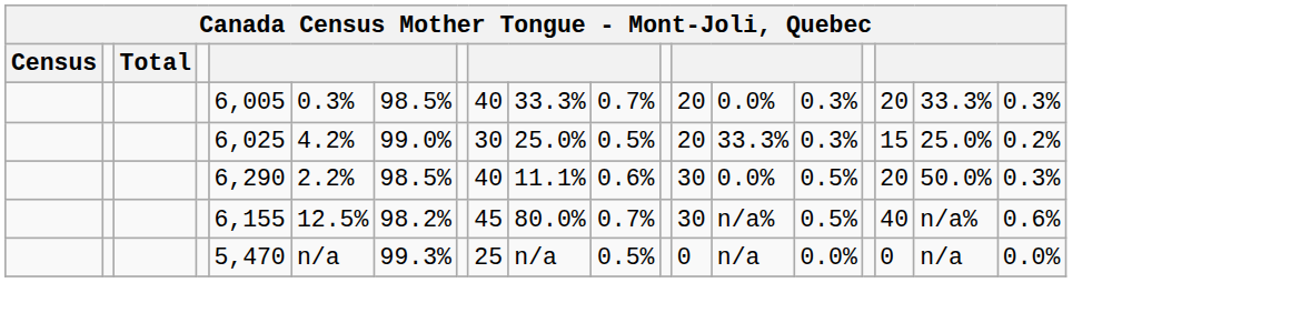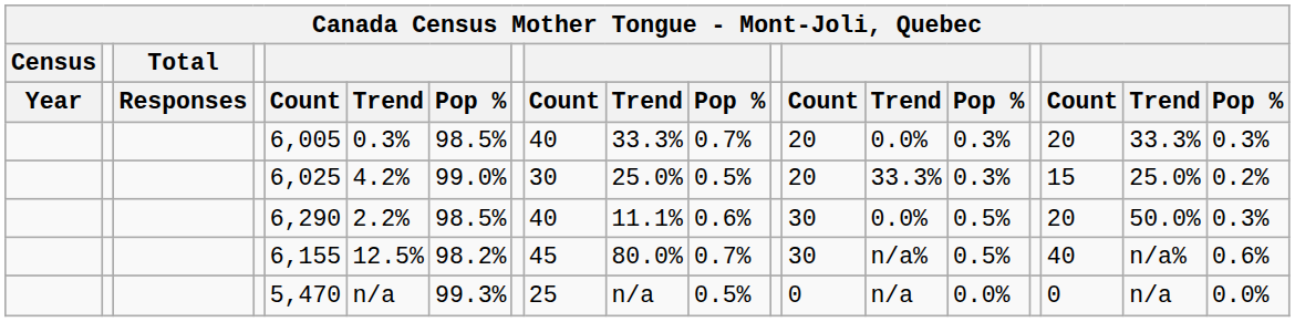 <table class="wikitable">
 <tr>
 <th colspan="19">Canada Census Mother Tongue - Mont-Joli, Quebec</th>
 </tr>
 <tr>
 <th>Census</th>
 <td></td>
 <th>Total</th>
 <td colspan="1"></td>
 <th colspan="3"></th>
 <td colspan="1"></td>
 <th colspan="3"></th>
 <td colspan="1"></td>
 <th colspan="3"></th>
 <td colspan="1"></td>
 <th colspan="3"></th>
+</tr>
+<tr>
+<th>Year</th>
+<td></td>
+<th>Responses</th>
+<td></td>
+<th>Count</th>
+<th>Trend</th>
+<th>Pop %</th>
+<td></td>
+<th>Count</th>
+<th>Trend</th>
+<th>Pop %</th>
+<td></td>
+<th>Count</th>
+<th>Trend</th>
+<th>Pop %</th>
+<td></td>
+<th>Count</th>
+<th>Trend</th>
+<th>Pop %</th>
 </tr>
 <tr>
 <td></td>
 <td></td>
 <td></td>
 <td></td>
 <td>6,005</td>
 <td> 0.3%</td>
 <td>98.5%</td>
 <td></td>
 <td>40</td>
 <td> 33.3%</td>
 <td>0.7%</td>
 <td></td>
 <td>20</td>
 <td> 0.0%</td>
 <td>0.3%</td>
 <td></td>
 <td>20</td>
 <td> 33.3%</td>
 <td>0.3%</td>
 </tr>
 <tr>
 <td></td>
 <td></td>
 <td></td>
 <td></td>
 <td>6,025</td>
 <td> 4.2%</td>
 <td>99.0%</td>
 <td></td>
 <td>30</td>
 <td> 25.0%</td>
 <td>0.5%</td>
 <td></td>
 <td>20</td>
 <td> 33.3%</td>
 <td>0.3%</td>
 <td></td>
 <td>15</td>
 <td> 25.0%</td>
 <td>0.2%</td>
 </tr>
 <tr>
 <td></td>
 <td></td>
 <td></td>
 <td></td>
 <td>6,290</td>
 <td> 2.2%</td>
 <td>98.5%</td>
 <td></td>
 <td>40</td>
 <td> 11.1%</td>
 <td>0.6%</td>
 <td></td>
 <td>30</td>
 <td> 0.0%</td>
 <td>0.5%</td>
 <td></td>
 <td>20</td>
 <td> 50.0%</td>
 <td>0.3%</td>
 </tr>
 <tr>
 <td></td>
 <td></td>
 <td></td>
 <td></td>
 <td>6,155</td>
 <td> 12.5%</td>
 <td>98.2%</td>
 <td></td>
 <td>45</td>
 <td> 80.0%</td>
 <td>0.7%</td>
 <td></td>
 <td>30</td>
 <td> n/a%</td>
 <td>0.5%</td>
 <td></td>
 <td>40</td>
 <td> n/a%</td>
 <td>0.6%</td>
 </tr>
 <tr>
 <td></td>
 <td></td>
 <td></td>
 <td></td>
 <td>5,470</td>
 <td>n/a</td>
 <td>99.3%</td>
 <td></td>
 <td>25</td>
 <td>n/a</td>
 <td>0.5%</td>
 <td></td>
 <td>0</td>
 <td>n/a</td>
 <td>0.0%</td>
 <td></td>
 <td>0</td>
 <td>n/a</td>
 <td>0.0%</td>
 </tr>
 </table>
